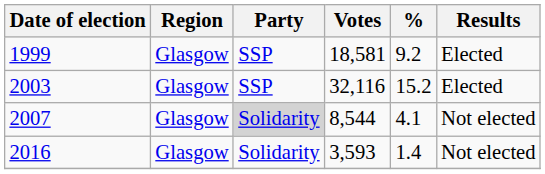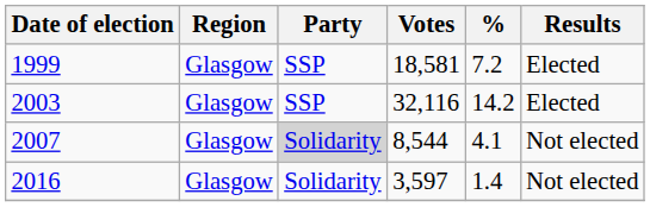 <table class="wikitable">
 <tr>
 <th>Date of election</th>
 <th>Region</th>
 <th>Party</th>
 <th>Votes</th>
 <th>%</th>
 <th>Results</th>
 </tr>
 <tr>
 <td><a href='#'>1999</a></td>
 <td><a href='#'>Glasgow</a></td>
 <td><a href='#'>SSP</a></td>
 <td>18,581</td>
-<td>9.2</td>
+<td>7.2</td>
 <td>Elected</td>
 </tr>
 <tr>
 <td><a href='#'>2003</a></td>
 <td><a href='#'>Glasgow</a></td>
 <td><a href='#'>SSP</a></td>
 <td>32,116</td>
-<td>15.2</td>
+<td>14.2</td>
 <td>Elected</td>
 </tr>
 <tr>
 <td><a href='#'>2007</a></td>
 <td><a href='#'>Glasgow</a></td>
 <td style="background: lightgrey;"><a href='#'>Solidarity</a></td>
 <td>8,544</td>
 <td>4.1</td>
 <td>Not elected</td>
 </tr>
 <tr>
 <td><a href='#'>2016</a></td>
 <td><a href='#'>Glasgow</a></td>
 <td><a href='#'>Solidarity</a></td>
-<td>3,593</td>
+<td>3,597</td>
 <td>1.4</td>
 <td>Not elected</td>
 </tr>
 <tr>
 </tr>
 </table>
